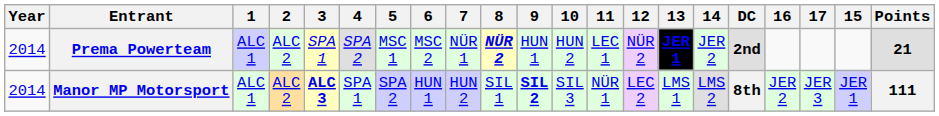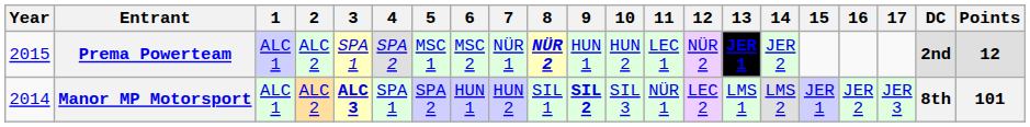 <table class="wikitable" style="text-align:center; font-size:85%">
 <tr>
 <th>Year</th>
 <th>Entrant</th>
 <th>1</th>
 <th>2</th>
 <th>3</th>
 <th>4</th>
 <th>5</th>
 <th>6</th>
 <th>7</th>
 <th>8</th>
 <th>9</th>
 <th>10</th>
 <th>11</th>
 <th>12</th>
 <th>13</th>
 <th>14</th>
-<th>DC</th>
+<th>15</th>
 <th>16</th>
 <th>17</th>
-<th>15</th>
+<th>DC</th>
 <th>Points</th>
 </tr>
 <tr>
-<td><a href='#'>2014</a></td>
+<td><a href='#'>2015</a></td>
 <th nowrap><a href='#'>Prema Powerteam</a></th>
 <td style="background:#cfcfff;"><a href='#'>ALC<br>1</a><br></td>
 <td style="background:#dfffdf;"><a href='#'>ALC<br>2</a><br></td>
 <td style="background:#ffffbf;"><em><a href='#'>SPA<br>1</a></em><br></td>
 <td style="background:#dfdfdf;"><em><a href='#'>SPA<br>2</a></em><br></td>
 <td style="background:#dfffdf;"><a href='#'>MSC<br>1</a><br></td>
 <td style="background:#dfffdf;"><a href='#'>MSC<br>2</a><br></td>
 <td style="background:#dfffdf;"><a href='#'>NÜR<br>1</a><br></td>
 <td style="background:#ffffbf;"><strong><em><a href='#'>NÜR<br>2</a></em></strong><br></td>
 <td style="background:#dfffdf;"><a href='#'>HUN<br>1</a><br></td>
 <td style="background:#dfffdf;"><a href='#'>HUN<br>2</a><br></td>
 <td style="background:#dfffdf;"><a href='#'>LEC<br>1</a><br></td>
 <td style="background:#efcfff;"><a href='#'>NÜR<br>2</a><br></td>
 <td style="background:#000000;color:white"><strong><a href='#'><span>JER <br> 1</span></a></strong><br></td>
 <td style="background:#dfffdf;"><a href='#'>JER<br>2</a><br></td>
-<th style="background:#dfdfdf;">2nd</th>
 <td></td>
 <td></td>
 <td></td>
-<th style="background:#dfdfdf;">21</th>
+<th style="background:#dfdfdf;">2nd</th>
+<th style="background:#dfdfdf;">12</th>
 </tr>
 <tr>
 <td><a href='#'>2014</a></td>
 <th nowrap><a href='#'>Manor MP Motorsport</a></th>
 <td style="background:#dfffdf;"><a href='#'>ALC<br>1</a><br></td>
 <td style="background:#ffdf9f;"><a href='#'>ALC<br>2</a><br></td>
 <td style="background:#ffffbf;"><strong><a href='#'>ALC<br>3</a></strong><br></td>
 <td style="background:#dfffdf;"><a href='#'>SPA<br>1</a><br></td>
 <td style="background:#cfcfff;"><a href='#'>SPA<br>2</a><br></td>
 <td style="background:#cfcfff;"><a href='#'>HUN<br>1</a><br></td>
 <td style="background:#cfcfff;"><a href='#'>HUN<br>2</a><br></td>
 <td style="background:#dfffdf;"><a href='#'>SIL<br>1</a><br></td>
 <td style="background:#dfffdf;"><strong><a href='#'>SIL<br>2</a><br></strong></td>
 <td style="background:#dfffdf;"><a href='#'>SIL<br>3</a><br></td>
 <td style="background:#dfffdf;"><a href='#'>NÜR<br>1</a><br></td>
 <td style="background:#efcfff;"><a href='#'>LEC<br>2</a><br></td>
 <td style="background:#dfffdf;"><a href='#'>LMS<br>1</a><br></td>
 <td style="background:#dfdfdf;"><a href='#'>LMS<br>2</a><br></td>
-<th>8th</th>
+<td style="background:#cfcfff;"><a href='#'>JER<br>1</a><br></td>
 <td style="background:#dfffdf;"><a href='#'>JER<br>2</a><br></td>
 <td style="background:#dfffdf;"><a href='#'>JER<br>3</a><br></td>
-<td style="background:#cfcfff;"><a href='#'>JER<br>1</a><br></td>
-<th>111</th>
+<th>8th</th>
+<th>101</th>
 </tr>
 </table>
